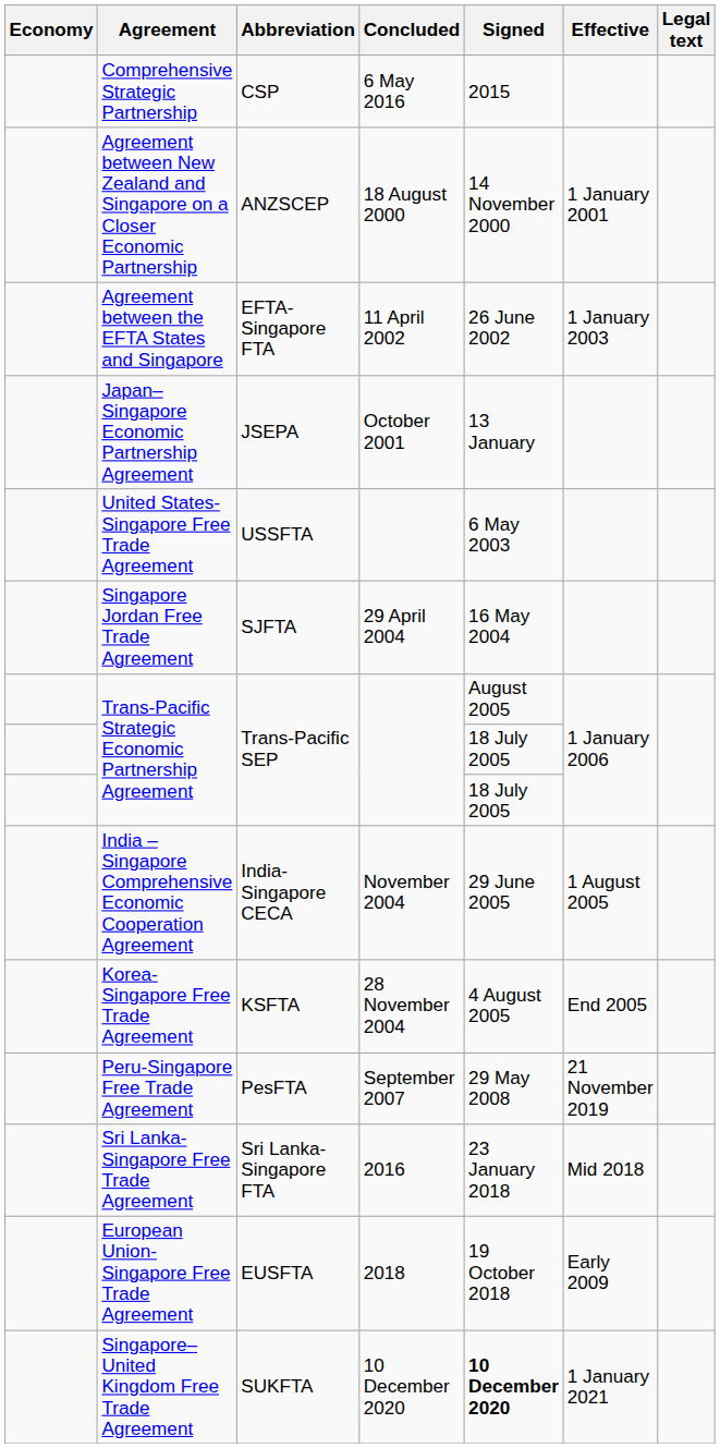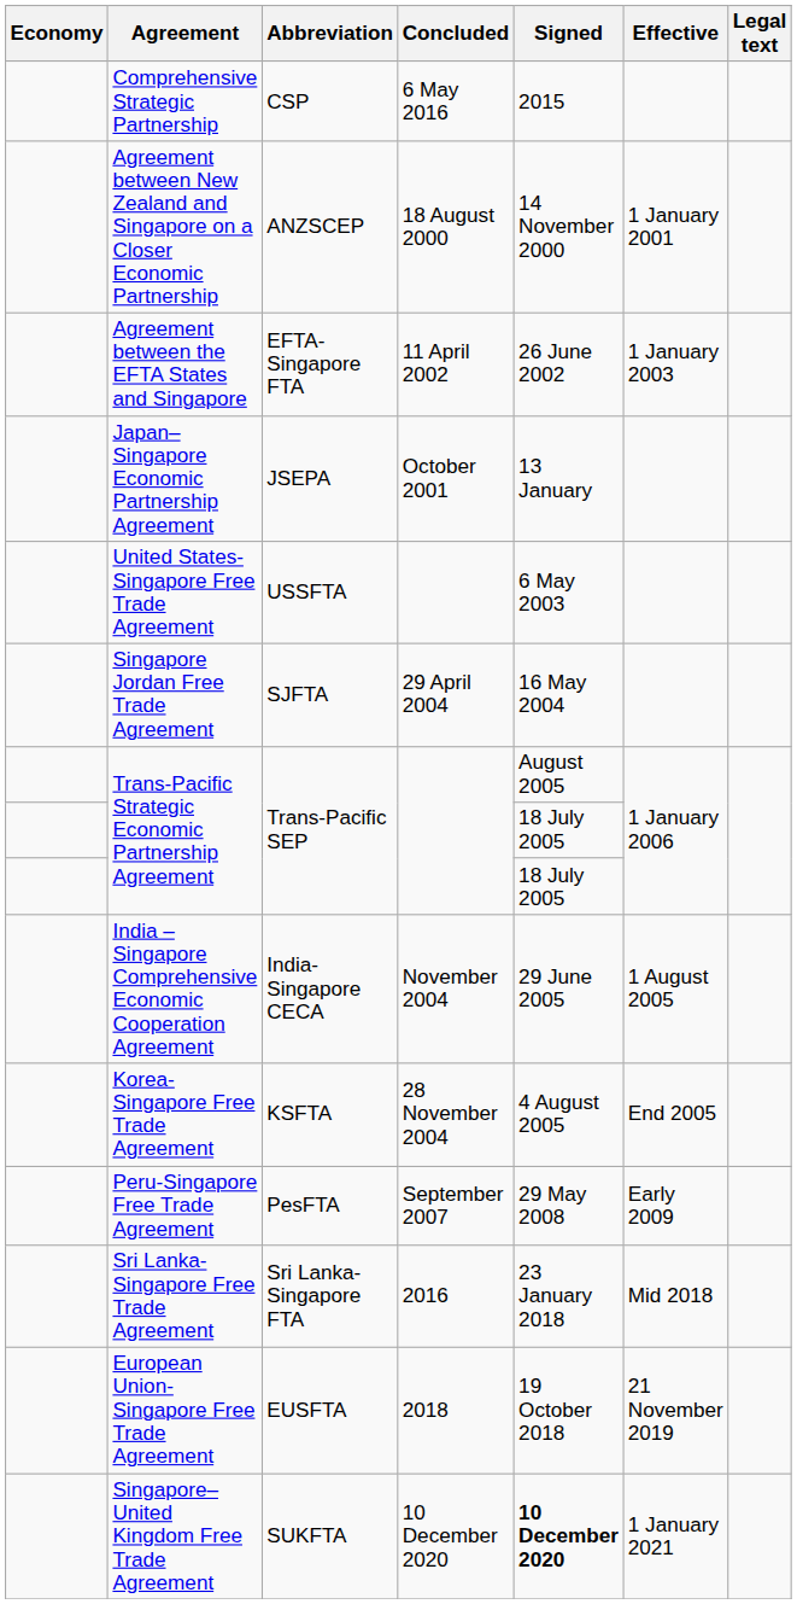 <table class="wikitable">
 <tr>
 <th>Economy</th>
 <th>Agreement</th>
 <th>Abbreviation</th>
 <th>Concluded</th>
 <th>Signed</th>
 <th>Effective</th>
 <th>Legal text</th>
 </tr>
 <tr>
 <td></td>
 <td><a href='#'>Comprehensive Strategic Partnership</a></td>
 <td>CSP</td>
 <td>6 May 2016</td>
 <td>2015</td>
 <td></td>
 <td></td>
 </tr>
 <tr>
 <td></td>
 <td><a href='#'>Agreement between New Zealand and Singapore on a Closer Economic Partnership</a></td>
 <td>ANZSCEP</td>
 <td>18 August 2000</td>
 <td>14 November 2000</td>
 <td>1 January 2001</td>
 <td></td>
 </tr>
 <tr>
 <td></td>
 <td><a href='#'>Agreement between the EFTA States and Singapore</a></td>
 <td>EFTA-Singapore FTA</td>
 <td>11 April 2002</td>
 <td>26 June 2002</td>
 <td>1 January 2003</td>
 <td></td>
 </tr>
 <tr>
 <td></td>
 <td><a href='#'>Japan–Singapore Economic Partnership Agreement</a></td>
 <td>JSEPA</td>
 <td>October 2001</td>
 <td>13 January</td>
 <td></td>
 <td></td>
 </tr>
 <tr>
 <td></td>
 <td><a href='#'>United States-Singapore Free Trade Agreement</a></td>
 <td>USSFTA</td>
 <td></td>
 <td>6 May 2003</td>
 <td></td>
 <td></td>
 </tr>
 <tr>
 <td></td>
 <td><a href='#'>Singapore Jordan Free Trade Agreement</a></td>
 <td>SJFTA</td>
 <td>29 April 2004</td>
 <td>16 May 2004</td>
 <td> </td>
 <td></td>
 </tr>
 <tr>
 <td></td>
 <td rowspan=3><a href='#'>Trans-Pacific Strategic Economic Partnership Agreement</a></td>
 <td rowspan=3>Trans-Pacific SEP</td>
 <td rowspan=3> </td>
 <td>August 2005</td>
 <td rowspan=3>1 January 2006</td>
 <td rowspan=3></td>
 </tr>
 <tr>
 <td></td>
 <td>18 July 2005</td>
 </tr>
 <tr>
 <td></td>
 <td>18 July 2005</td>
 </tr>
 <tr>
 <td></td>
 <td><a href='#'>India – Singapore Comprehensive Economic Cooperation Agreement</a></td>
 <td>India-Singapore CECA</td>
 <td>November 2004</td>
 <td>29 June 2005</td>
 <td>1 August 2005</td>
 <td></td>
 </tr>
 <tr>
 <td></td>
 <td><a href='#'>Korea-Singapore Free Trade Agreement</a></td>
 <td>KSFTA</td>
 <td>28 November 2004</td>
 <td>4 August 2005</td>
 <td>End 2005</td>
 <td></td>
 </tr>
 <tr>
 <td></td>
 <td><a href='#'>Peru-Singapore Free Trade Agreement</a></td>
 <td>PesFTA</td>
 <td>September 2007</td>
 <td>29 May 2008</td>
-<td>21 November 2019</td>
+<td>Early 2009</td>
 <td></td>
 </tr>
 <tr>
 <td></td>
 <td><a href='#'>Sri Lanka-Singapore Free Trade Agreement</a></td>
 <td>Sri Lanka-Singapore FTA</td>
 <td>2016</td>
 <td>23 January 2018</td>
 <td>Mid 2018</td>
 <td></td>
 </tr>
 <tr>
 <td></td>
 <td><a href='#'>European Union-Singapore Free Trade Agreement</a></td>
 <td>EUSFTA</td>
 <td>2018</td>
 <td>19 October 2018</td>
-<td>Early 2009</td>
+<td>21 November 2019</td>
 <td></td>
 </tr>
 <tr>
 <td></td>
 <td><a href='#'>Singapore–United Kingdom Free Trade Agreement</a></td>
 <td>SUKFTA</td>
 <td>10 December 2020</td>
 <td><strong>10 December 2020</strong></td>
 <td>1 January 2021</td>
 <td></td>
 </tr>
 </table>
